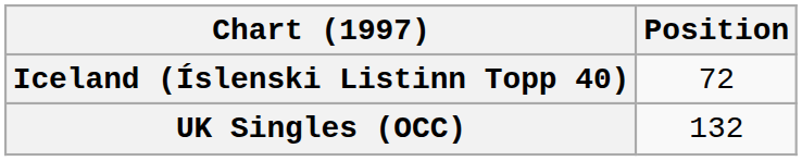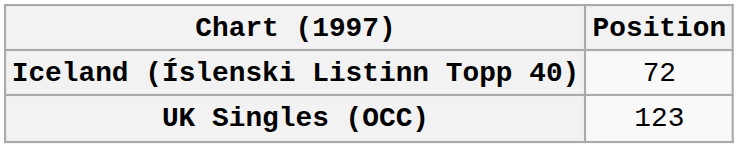 <table class="wikitable plainrowheaders" style="text-align:center">
 <tr>
 <th>Chart (1997)</th>
 <th>Position</th>
 </tr>
 <tr>
 <th scope="row">Iceland (Íslenski Listinn Topp 40)</th>
 <td>72</td>
 </tr>
 <tr>
 <th scope="row">UK Singles (OCC)</th>
-<td>132</td>
+<td>123</td>
 </tr>
 </table>
